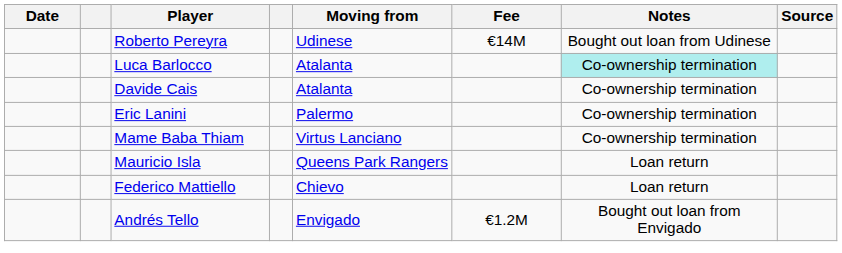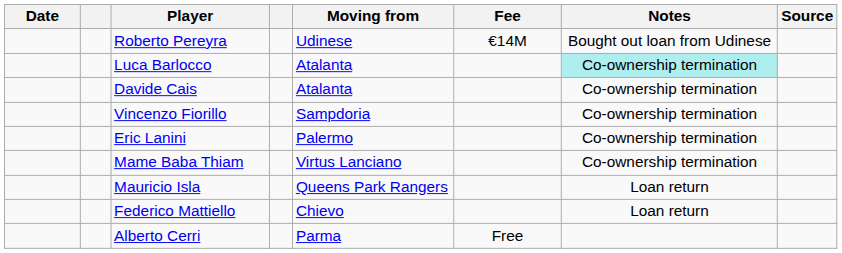 <table class="wikitable sortable">
 <tr>
 <th style="width:80px;">Date</th>
 <th style="width:30px;"></th>
 <th style="width:180px;">Player</th>
 <th style="width:20px;"></th>
 <th style="width:180px;">Moving from</th>
 <th style="width:120px;" class="unsortable">Fee</th>
 <th style="width:250px;" class="unsortable">Notes</th>
 <th style="width:20px;">Source</th>
 </tr>
 <tr>
 <td></td>
 <td align=center></td>
 <td> <a href='#'>Roberto Pereyra</a></td>
 <td align=center></td>
 <td> <a href='#'>Udinese</a></td>
 <td align=center>€14M</td>
 <td align=center>Bought out loan from Udinese</td>
 <td> </td>
 </tr>
 <tr>
 <td></td>
 <td align=center></td>
 <td> <a href='#'>Luca Barlocco</a></td>
 <td align=center></td>
 <td> <a href='#'>Atalanta</a></td>
 <td align=center></td>
 <td align=center style="background: paleturquoise;">Co-ownership termination</td>
 <td></td>
 </tr>
 <tr>
 <td></td>
 <td align=center></td>
 <td> <a href='#'>Davide Cais</a></td>
 <td align=center></td>
 <td> <a href='#'>Atalanta</a></td>
+<td align=center></td>
+<td align=center>Co-ownership termination</td>
+<td></td>
+</tr>
+<tr>
+<td></td>
+<td align=center></td>
+<td> <a href='#'>Vincenzo Fiorillo</a></td>
+<td align=center></td>
+<td> <a href='#'>Sampdoria</a></td>
 <td align=center></td>
 <td align=center>Co-ownership termination</td>
 <td></td>
 </tr>
 <tr>
 <td></td>
 <td align=center></td>
 <td> <a href='#'>Eric Lanini</a></td>
 <td align=center></td>
 <td> <a href='#'>Palermo</a></td>
 <td align=center></td>
 <td align=center>Co-ownership termination</td>
 <td></td>
 </tr>
 <tr>
 <td></td>
 <td align=center></td>
 <td> <a href='#'>Mame Baba Thiam</a></td>
 <td align=center></td>
 <td> <a href='#'>Virtus Lanciano</a></td>
 <td align=center></td>
 <td align=center>Co-ownership termination</td>
 <td></td>
 </tr>
 <tr>
 <td></td>
 <td align=center></td>
 <td> <a href='#'>Mauricio Isla</a></td>
 <td align=center></td>
 <td> <a href='#'>Queens Park Rangers</a></td>
 <td align=center></td>
 <td align=center>Loan return</td>
 <td></td>
 </tr>
 <tr>
 <td></td>
 <td align=center></td>
 <td> <a href='#'>Federico Mattiello</a></td>
 <td align=center></td>
 <td> <a href='#'>Chievo</a></td>
 <td align=center></td>
 <td align=center>Loan return</td>
 <td></td>
 </tr>
 <tr>
 <td></td>
 <td align=center></td>
-<td> <a href='#'>Andrés Tello</a></td>
+<td> <a href='#'>Alberto Cerri</a></td>
 <td align=center></td>
-<td> <a href='#'>Envigado</a></td>
-<td align=center>€1.2M</td>
-<td align=center>Bought out loan from Envigado</td>
+<td> <a href='#'>Parma</a></td>
+<td align=center>Free</td>
+<td align=center></td>
 <td></td>
 </tr>
 </table>
